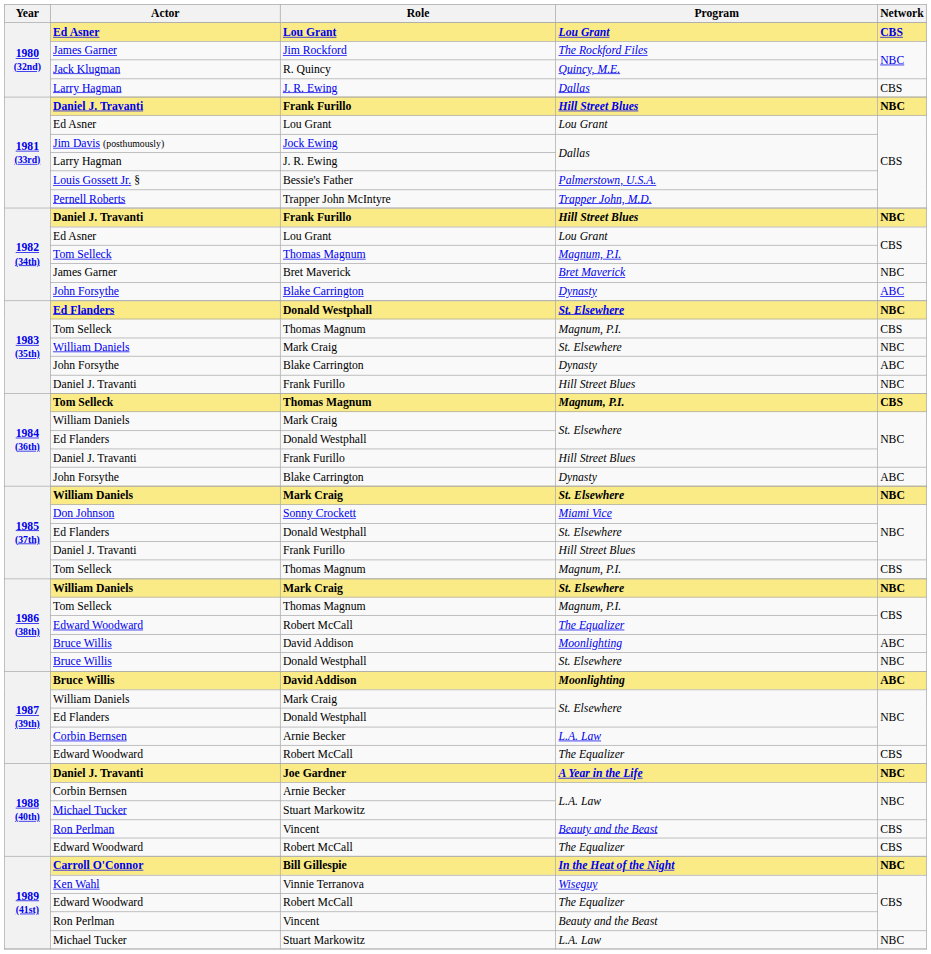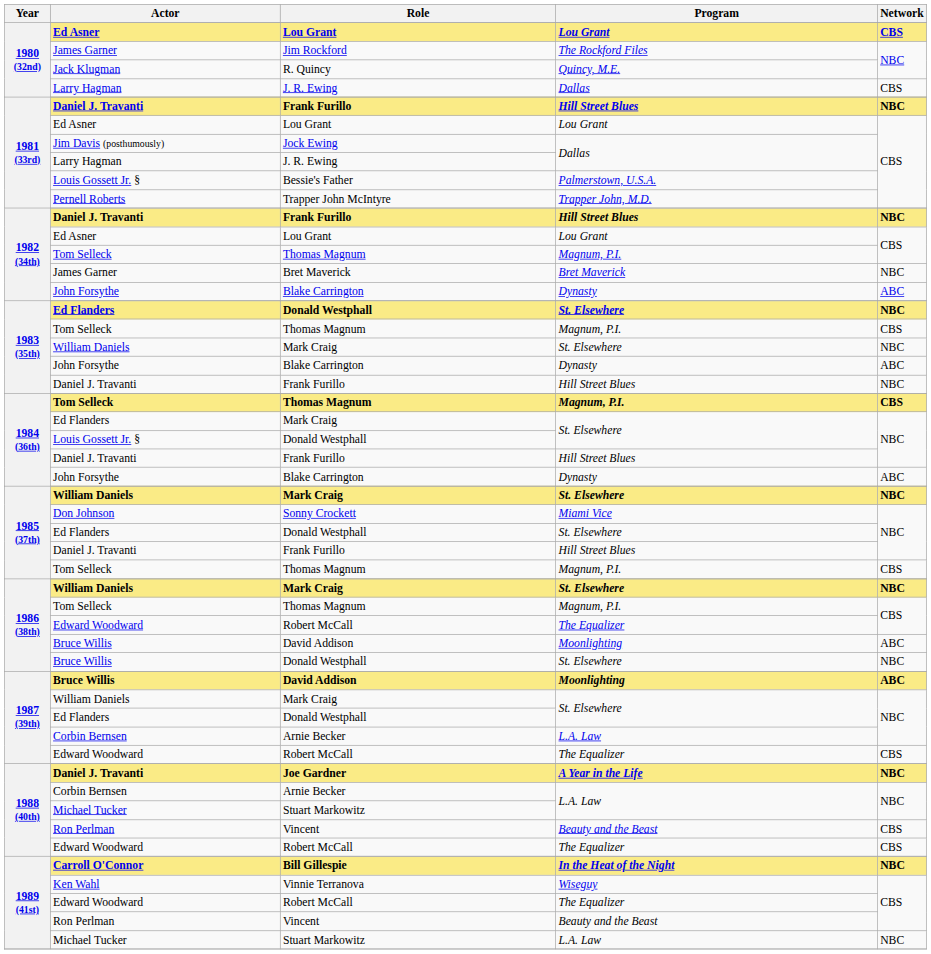 <table class="wikitable" style="width:100%">
 <tr bgcolor="#bebebe">
 <th width="5%">Year</th>
 <th width="25%">Actor</th>
 <th width="30%">Role</th>
 <th width="35%">Program</th>
 <th width="5%">Network</th>
 </tr>
 <tr>
 <th rowspan="5" style="text-align:center"><a href='#'>1980</a><br><small><a href='#'>(32nd)</a></small></th>
 </tr>
 <tr style="background:#FAEB86">
 <td><strong><a href='#'>Ed Asner</a></strong></td>
 <td><strong><a href='#'>Lou Grant</a></strong></td>
 <td><strong><em><a href='#'>Lou Grant</a></em></strong></td>
 <td><strong><a href='#'>CBS</a></strong></td>
 </tr>
 <tr>
 <td><a href='#'>James Garner</a></td>
 <td><a href='#'>Jim Rockford</a></td>
 <td><em><a href='#'>The Rockford Files</a></em></td>
 <td rowspan="2"><a href='#'>NBC</a></td>
 </tr>
 <tr>
 <td><a href='#'>Jack Klugman</a></td>
 <td>R. Quincy</td>
 <td><em><a href='#'>Quincy, M.E.</a></em></td>
 </tr>
 <tr>
 <td><a href='#'>Larry Hagman</a></td>
 <td><a href='#'>J. R. Ewing</a></td>
 <td><em><a href='#'>Dallas</a></em></td>
 <td>CBS</td>
 </tr>
 <tr>
 <th rowspan="7" style="text-align:center"><a href='#'>1981</a><br><small><a href='#'>(33rd)</a></small></th>
 </tr>
 <tr style="background:#FAEB86">
 <td><strong><a href='#'>Daniel J. Travanti</a></strong></td>
 <td><strong>Frank Furillo</strong></td>
 <td><strong><em><a href='#'>Hill Street Blues</a></em></strong></td>
 <td><strong>NBC</strong></td>
 </tr>
 <tr>
 <td>Ed Asner</td>
 <td>Lou Grant</td>
 <td><em>Lou Grant</em></td>
 <td rowspan=5>CBS</td>
 </tr>
 <tr>
 <td><a href='#'>Jim Davis</a> <small>(posthumously)</small></td>
 <td><a href='#'>Jock Ewing</a></td>
 <td rowspan="2"><em>Dallas</em></td>
 </tr>
 <tr>
 <td>Larry Hagman</td>
 <td>J. R. Ewing</td>
 </tr>
 <tr>
 <td><a href='#'>Louis Gossett Jr.</a> §</td>
 <td>Bessie's Father</td>
 <td><em><a href='#'>Palmerstown, U.S.A.</a></em></td>
 </tr>
 <tr>
 <td><a href='#'>Pernell Roberts</a></td>
 <td>Trapper John McIntyre</td>
 <td><em><a href='#'>Trapper John, M.D.</a></em></td>
 </tr>
 <tr>
 <th rowspan="6" style="text-align:center"><a href='#'>1982</a><br><small><a href='#'>(34th)</a></small></th>
 </tr>
 <tr style="background:#FAEB86">
 <td><strong>Daniel J. Travanti</strong></td>
 <td><strong>Frank Furillo</strong></td>
 <td><strong><em>Hill Street Blues</em></strong></td>
 <td><strong>NBC</strong></td>
 </tr>
 <tr>
 <td>Ed Asner</td>
 <td>Lou Grant</td>
 <td><em>Lou Grant</em></td>
 <td rowspan="2">CBS</td>
 </tr>
 <tr>
 <td><a href='#'>Tom Selleck</a></td>
 <td><a href='#'>Thomas Magnum</a></td>
 <td><em><a href='#'>Magnum, P.I.</a></em></td>
 </tr>
 <tr>
 <td>James Garner</td>
 <td>Bret Maverick</td>
 <td><em><a href='#'>Bret Maverick</a></em></td>
 <td>NBC</td>
 </tr>
 <tr>
 <td><a href='#'>John Forsythe</a></td>
 <td><a href='#'>Blake Carrington</a></td>
 <td><em><a href='#'>Dynasty</a></em></td>
 <td><a href='#'>ABC</a></td>
 </tr>
 <tr>
 <th rowspan="6" style="text-align:center"><a href='#'>1983</a><br><small><a href='#'>(35th)</a></small></th>
 </tr>
 <tr style="background:#FAEB86">
 <td><strong><a href='#'>Ed Flanders</a></strong></td>
 <td><strong>Donald Westphall</strong></td>
 <td><strong><em><a href='#'>St. Elsewhere</a></em></strong></td>
 <td><strong>NBC</strong></td>
 </tr>
 <tr>
 <td>Tom Selleck</td>
 <td>Thomas Magnum</td>
 <td><em>Magnum, P.I.</em></td>
 <td>CBS</td>
 </tr>
 <tr>
 <td><a href='#'>William Daniels</a></td>
 <td>Mark Craig</td>
 <td><em>St. Elsewhere</em></td>
 <td>NBC</td>
 </tr>
 <tr>
 <td>John Forsythe</td>
 <td>Blake Carrington</td>
 <td><em>Dynasty</em></td>
 <td>ABC</td>
 </tr>
 <tr>
 <td>Daniel J. Travanti</td>
 <td>Frank Furillo</td>
 <td><em>Hill Street Blues</em></td>
 <td>NBC</td>
 </tr>
 <tr>
 <th rowspan="6" style="text-align:center"><a href='#'>1984</a><br><small><a href='#'>(36th)</a></small><br></th>
 </tr>
 <tr style="background:#FAEB86">
 <td><strong>Tom Selleck</strong></td>
 <td><strong>Thomas Magnum</strong></td>
 <td><strong><em>Magnum, P.I.</em></strong></td>
 <td><strong>CBS</strong></td>
 </tr>
 <tr>
-<td>William Daniels</td>
+<td>Ed Flanders</td>
 <td>Mark Craig</td>
 <td rowspan=2><em>St. Elsewhere</em></td>
 <td rowspan=3>NBC</td>
 </tr>
 <tr>
-<td>Ed Flanders</td>
+<td><a href='#'>Louis Gossett Jr.</a> §</td>
 <td>Donald Westphall</td>
 </tr>
 <tr>
 <td>Daniel J. Travanti</td>
 <td>Frank Furillo</td>
 <td><em>Hill Street Blues</em></td>
 </tr>
 <tr>
 <td>John Forsythe</td>
 <td>Blake Carrington</td>
 <td><em>Dynasty</em></td>
 <td>ABC</td>
 </tr>
 <tr>
 <th rowspan="6" style="text-align:center"><a href='#'>1985</a><br><small><a href='#'>(37th)</a></small></th>
 </tr>
 <tr style="background:#FAEB86">
 <td><strong>William Daniels</strong></td>
 <td><strong>Mark Craig</strong></td>
 <td><strong><em>St. Elsewhere</em></strong></td>
 <td><strong>NBC</strong></td>
 </tr>
 <tr>
 <td><a href='#'>Don Johnson</a></td>
 <td><a href='#'>Sonny Crockett</a></td>
 <td><em><a href='#'>Miami Vice</a></em></td>
 <td rowspan=3>NBC</td>
 </tr>
 <tr>
 <td>Ed Flanders</td>
 <td>Donald Westphall</td>
 <td><em>St. Elsewhere</em></td>
 </tr>
 <tr>
 <td>Daniel J. Travanti</td>
 <td>Frank Furillo</td>
 <td><em>Hill Street Blues</em></td>
 </tr>
 <tr>
 <td>Tom Selleck</td>
 <td>Thomas Magnum</td>
 <td><em>Magnum, P.I.</em></td>
 <td>CBS</td>
 </tr>
 <tr>
 <th rowspan="6" style="text-align:center"><a href='#'>1986</a><br><small><a href='#'>(38th)</a></small></th>
 </tr>
 <tr style="background:#FAEB86">
 <td><strong>William Daniels</strong></td>
 <td><strong>Mark Craig</strong></td>
 <td><strong><em>St. Elsewhere</em></strong></td>
 <td><strong>NBC</strong></td>
 </tr>
 <tr>
 <td>Tom Selleck</td>
 <td>Thomas Magnum</td>
 <td><em>Magnum, P.I.</em></td>
 <td rowspan="2">CBS</td>
 </tr>
 <tr>
 <td><a href='#'>Edward Woodward</a></td>
 <td>Robert McCall</td>
 <td><em><a href='#'>The Equalizer</a></em></td>
 </tr>
 <tr>
 <td><a href='#'>Bruce Willis</a></td>
 <td>David Addison</td>
 <td><em><a href='#'>Moonlighting</a></em></td>
 <td>ABC</td>
 </tr>
 <tr>
 <td><a href='#'>Bruce Willis</a></td>
 <td>Donald Westphall</td>
 <td><em>St. Elsewhere</em></td>
 <td>NBC</td>
 </tr>
 <tr>
 <th rowspan="6" style="text-align:center"><a href='#'>1987</a><br><small><a href='#'>(39th)</a></small></th>
 </tr>
 <tr style="background:#FAEB86">
 <td><strong>Bruce Willis</strong></td>
 <td><strong>David Addison</strong></td>
 <td><strong><em>Moonlighting</em></strong></td>
 <td><strong>ABC</strong></td>
 </tr>
 <tr>
 <td>William Daniels</td>
 <td>Mark Craig</td>
 <td rowspan="2"><em>St. Elsewhere</em></td>
 <td rowspan="3">NBC</td>
 </tr>
 <tr>
 <td>Ed Flanders</td>
 <td>Donald Westphall</td>
 </tr>
 <tr>
 <td><a href='#'>Corbin Bernsen</a></td>
 <td>Arnie Becker</td>
 <td><em><a href='#'>L.A. Law</a></em></td>
 </tr>
 <tr>
 <td>Edward Woodward</td>
 <td>Robert McCall</td>
 <td><em>The Equalizer</em></td>
 <td>CBS</td>
 </tr>
 <tr>
 <th rowspan="6" style="text-align:center"><a href='#'>1988</a><br><small><a href='#'>(40th)</a></small></th>
 </tr>
 <tr style="background:#FAEB86">
 <td><strong>Daniel J. Travanti</strong></td>
 <td><strong>Joe Gardner</strong></td>
 <td><strong><em><a href='#'>A Year in the Life</a></em></strong></td>
 <td><strong>NBC</strong></td>
 </tr>
 <tr>
 <td>Corbin Bernsen</td>
 <td>Arnie Becker</td>
 <td rowspan="2"><em>L.A. Law</em></td>
 <td rowspan="2">NBC</td>
 </tr>
 <tr>
 <td><a href='#'>Michael Tucker</a></td>
 <td>Stuart Markowitz</td>
 </tr>
 <tr>
 <td><a href='#'>Ron Perlman</a></td>
 <td>Vincent</td>
 <td><em><a href='#'>Beauty and the Beast</a></em></td>
 <td>CBS</td>
 </tr>
 <tr>
 <td>Edward Woodward</td>
 <td>Robert McCall</td>
 <td><em>The Equalizer</em></td>
 <td>CBS</td>
 </tr>
 <tr>
 <th rowspan="6" style="text-align:center"><a href='#'>1989</a><br><small><a href='#'>(41st)</a></small></th>
 </tr>
 <tr style="background:#FAEB86">
 <td><strong><a href='#'>Carroll O'Connor</a></strong></td>
 <td><strong>Bill Gillespie</strong></td>
 <td><strong><em><a href='#'>In the Heat of the Night</a></em></strong></td>
 <td><strong>NBC</strong></td>
 </tr>
 <tr>
 <td><a href='#'>Ken Wahl</a></td>
 <td>Vinnie Terranova</td>
 <td><em><a href='#'>Wiseguy</a></em></td>
 <td rowspan=3>CBS</td>
 </tr>
 <tr>
 <td>Edward Woodward</td>
 <td>Robert McCall</td>
 <td><em>The Equalizer</em></td>
 </tr>
 <tr>
 <td>Ron Perlman</td>
 <td>Vincent</td>
 <td><em>Beauty and the Beast</em></td>
 </tr>
 <tr>
 <td>Michael Tucker</td>
 <td>Stuart Markowitz</td>
 <td><em>L.A. Law</em></td>
 <td>NBC</td>
 </tr>
 <tr>
 </tr>
 </table>
